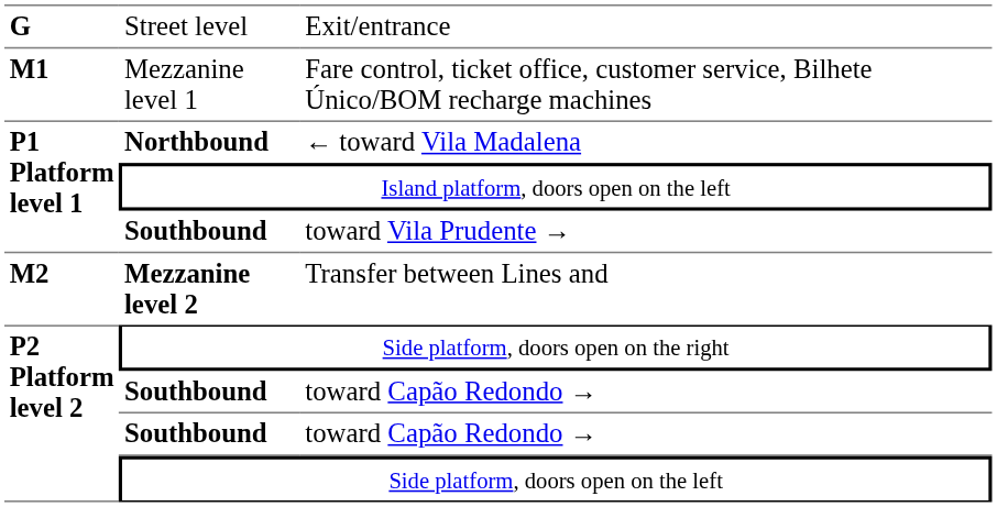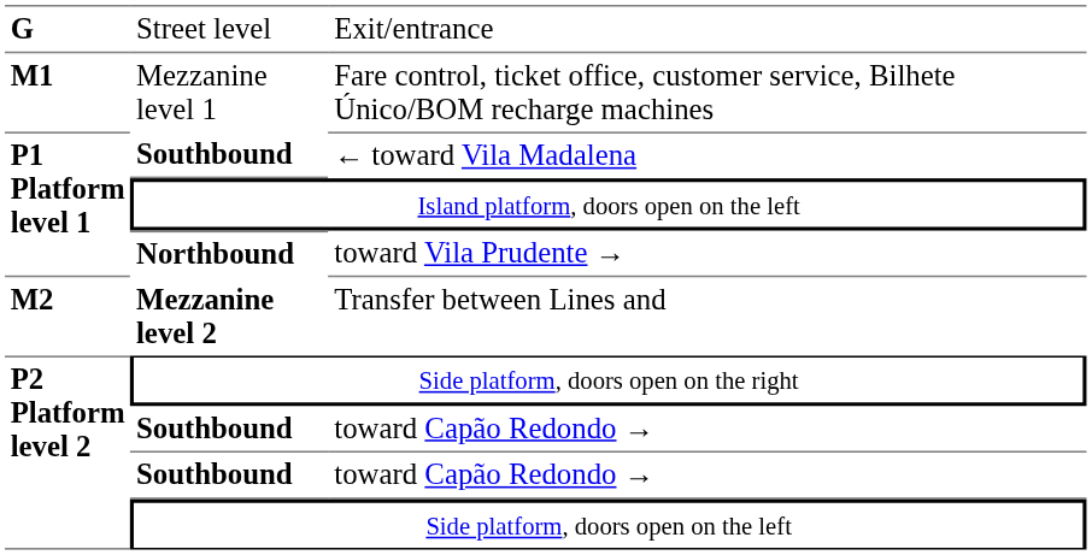 <table table border=0 cellspacing=0 cellpadding=3>
 <tr>
 <td style="border-top:solid 1px gray;vertical-align:top;" width=50><strong>G</strong></td>
 <td style="border-top:solid 1px gray;vertical-align:top;" width=100>Street level</td>
 <td style="border-top:solid 1px gray;vertical-align:top;" width=400>Exit/entrance</td>
 </tr>
 <tr>
 <td style="border-top:solid 1px gray;vertical-align:top;"><strong>M1</strong></td>
 <td style="border-top:solid 1px gray;vertical-align:top;">Mezzanine level 1</td>
 <td style="border-top:solid 1px gray;vertical-align:top;">Fare control, ticket office, customer service, Bilhete Único/BOM recharge machines</td>
 </tr>
 <tr>
 <td style="border-top:solid 1px gray;border-bottom:solid 1px gray;vertical-align:top;" rowspan=4><strong>P1<br>Platform level 1</strong></td>
 </tr>
 <tr>
-<td style="border-top:solid 1px gray;"><span><strong>Northbound</strong></span></td>
+<td style="border-bottom:solid 1px gray;"><span><strong>Southbound</strong></span></td>
 <td style="border-top:solid 1px gray;">←  toward <a href='#'>Vila Madalena</a></td>
 </tr>
 <tr>
 <td style="border-top:solid 2px black;border-right:solid 2px black;border-left:solid 2px black;border-bottom:solid 2px black;text-align:center;" colspan=5><small><a href='#'>Island platform</a>, doors open on the left</small></td>
 </tr>
 <tr>
-<td style="border-bottom:solid 1px gray;"><span><strong>Southbound</strong></span></td>
+<td style="border-top:solid 1px gray;"><span><strong>Northbound</strong></span></td>
 <td style="border-bottom:solid 1px gray;"> toward <a href='#'>Vila Prudente</a> →</td>
 </tr>
 <tr>
 <td style="vertical-align:top;"><strong>M2</strong></td>
 <td style="vertical-align:top;"><strong>Mezzanine level 2</strong></td>
 <td style="vertical-align:top;">Transfer between Lines  and </td>
 </tr>
 <tr>
 <td style="border-top:solid 1px gray;border-bottom:solid 1px gray;vertical-align:top;" rowspan=5><strong>P2<br>Platform level 2</strong></td>
 </tr>
 <tr>
 <td style="border-top:solid 1px black;border-right:solid 2px black;border-left:solid 2px black;border-bottom:solid 2px black;text-align:center;" colspan=5><small><a href='#'>Side platform</a>, doors open on the right</small></td>
 </tr>
 <tr>
 <td style="border-bottom:solid 1px gray;"><span><strong>Southbound</strong></span></td>
 <td style="border-bottom:solid 1px gray;"> toward <a href='#'>Capão Redondo</a> →</td>
 </tr>
 <tr>
 <td style="border-bottom:solid 1px gray;"><span><strong>Southbound</strong></span></td>
 <td style="border-bottom:solid 1px gray;"> toward <a href='#'>Capão Redondo</a> →</td>
 </tr>
 <tr>
 <td style="border-top:solid 2px black;border-right:solid 2px black;border-left:solid 2px black;border-bottom:solid 1px black;text-align:center;" colspan=5><small><a href='#'>Side platform</a>, doors open on the left</small></td>
 </tr>
 </table>
